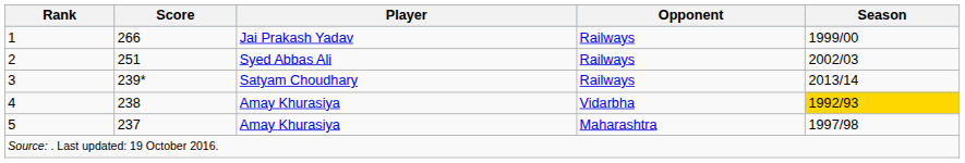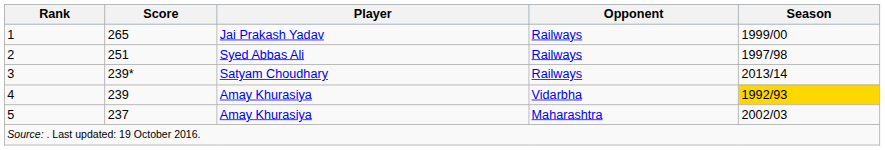 <table class="wikitable" width=70%>
 <tr bgcolor=#87cefa>
 <th>Rank</th>
 <th>Score</th>
 <th>Player</th>
 <th>Opponent</th>
 <th>Season</th>
 </tr>
 <tr>
 <td>1</td>
-<td>266</td>
+<td>265</td>
 <td><a href='#'>Jai Prakash Yadav</a></td>
 <td><a href='#'>Railways</a></td>
 <td>1999/00</td>
 </tr>
 <tr>
 <td>2</td>
 <td>251</td>
 <td><a href='#'>Syed Abbas Ali</a></td>
 <td><a href='#'>Railways</a></td>
-<td>2002/03</td>
+<td>1997/98</td>
 </tr>
 <tr>
 <td>3</td>
 <td>239*</td>
 <td><a href='#'>Satyam Choudhary</a></td>
 <td><a href='#'>Railways</a></td>
 <td>2013/14</td>
 </tr>
 <tr>
 <td>4</td>
-<td>238</td>
+<td>239</td>
 <td><a href='#'>Amay Khurasiya</a></td>
 <td><a href='#'>Vidarbha</a></td>
 <td style="background: gold;">1992/93</td>
 </tr>
 <tr>
 <td>5</td>
 <td>237</td>
 <td><a href='#'>Amay Khurasiya</a></td>
 <td><a href='#'>Maharashtra</a></td>
-<td>1997/98</td>
+<td>2002/03</td>
 </tr>
 <tr>
 <td colspan=5><small><em>Source:  </em>. Last updated: 19 October 2016.</small></td>
 </tr>
 </table>
